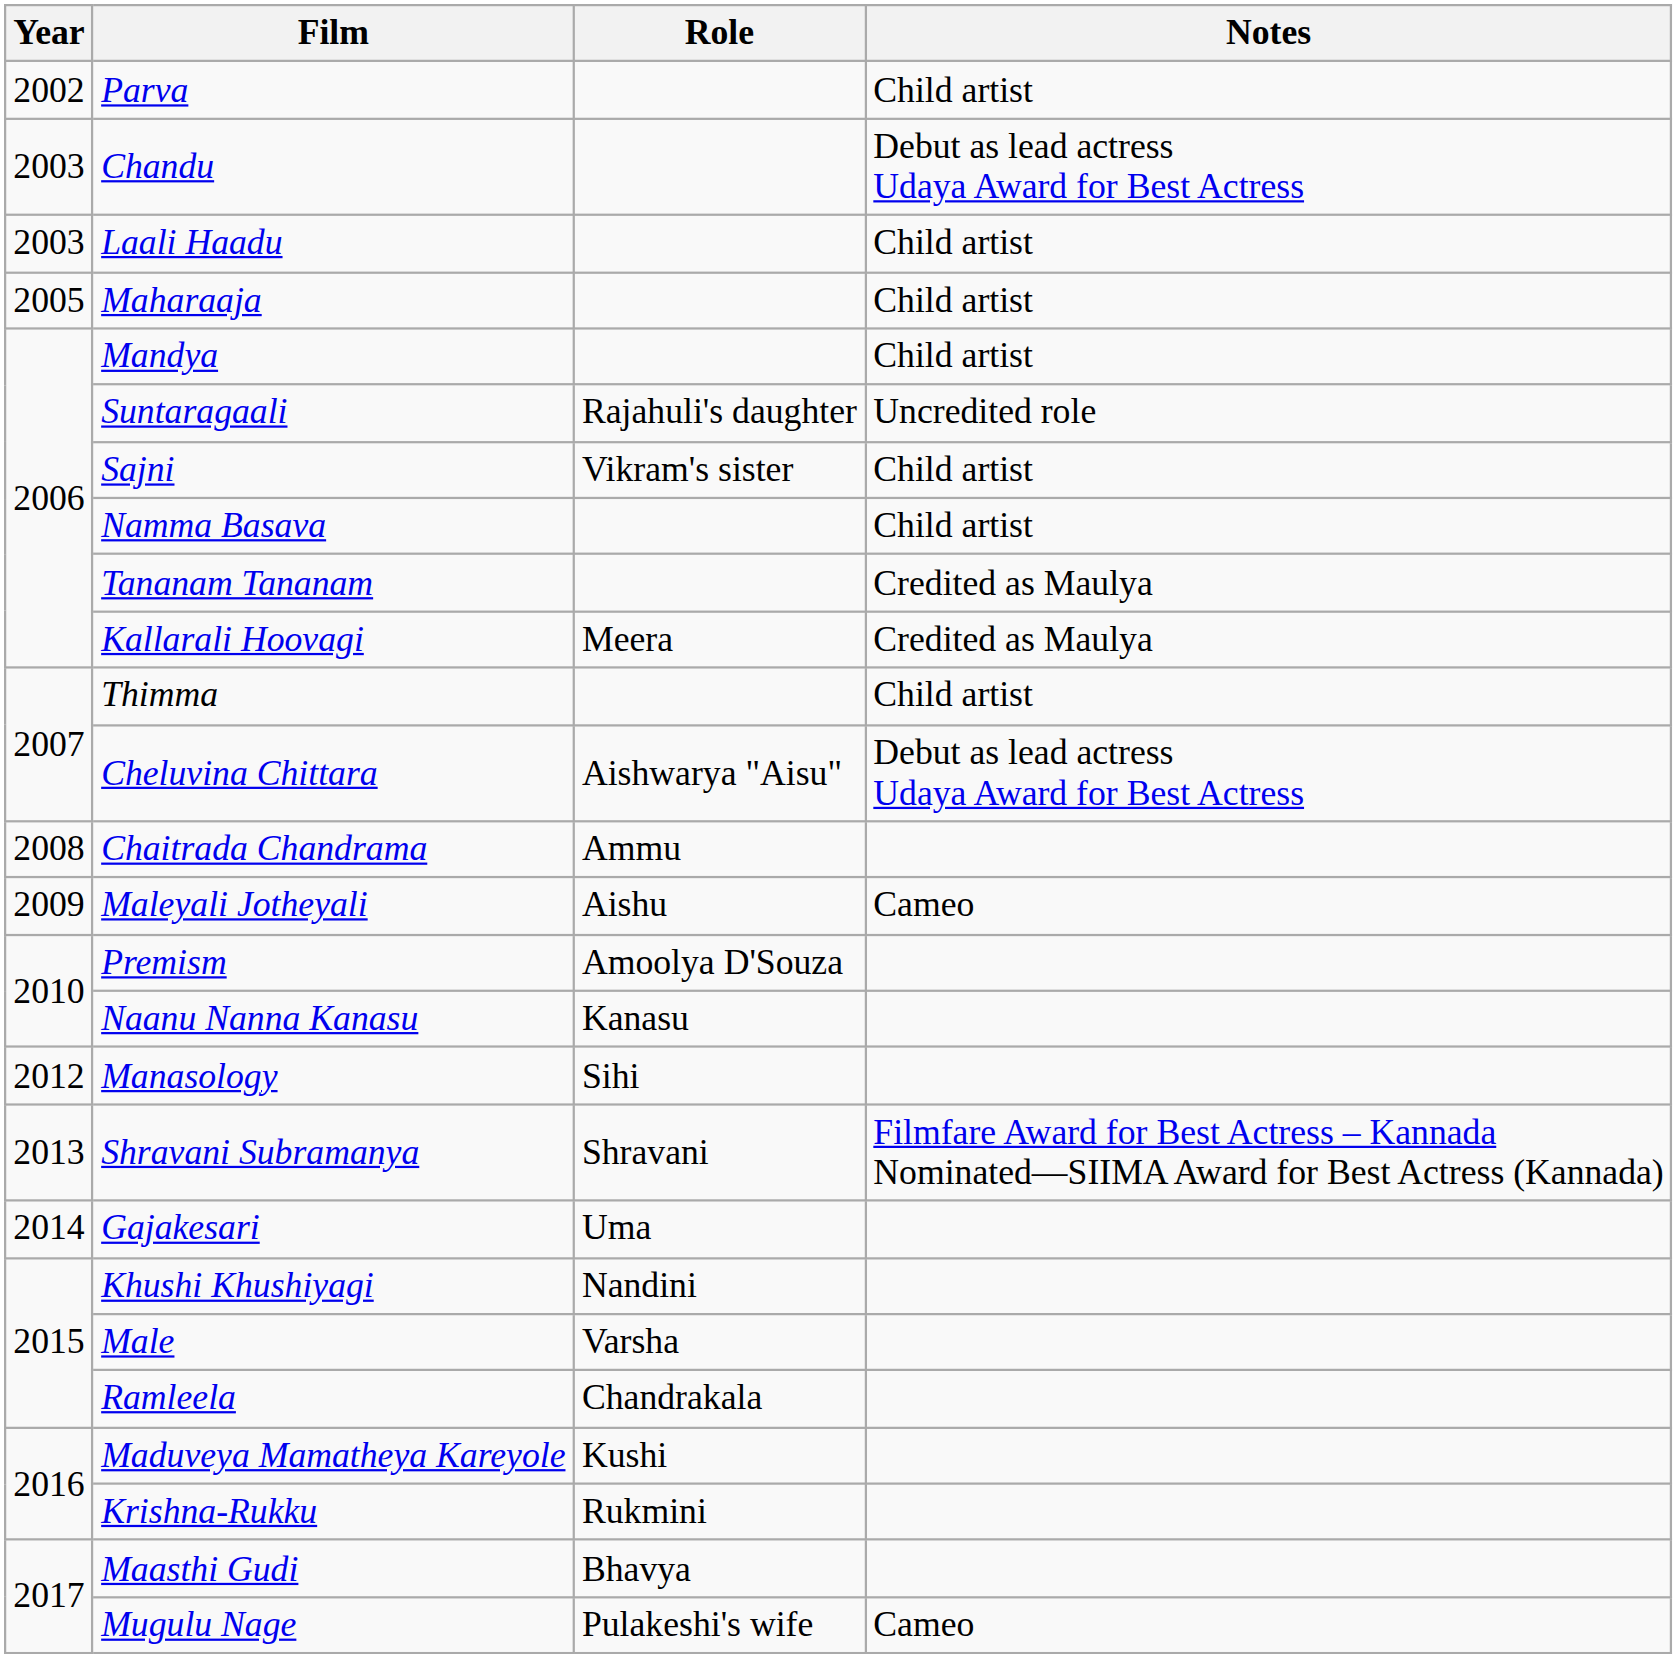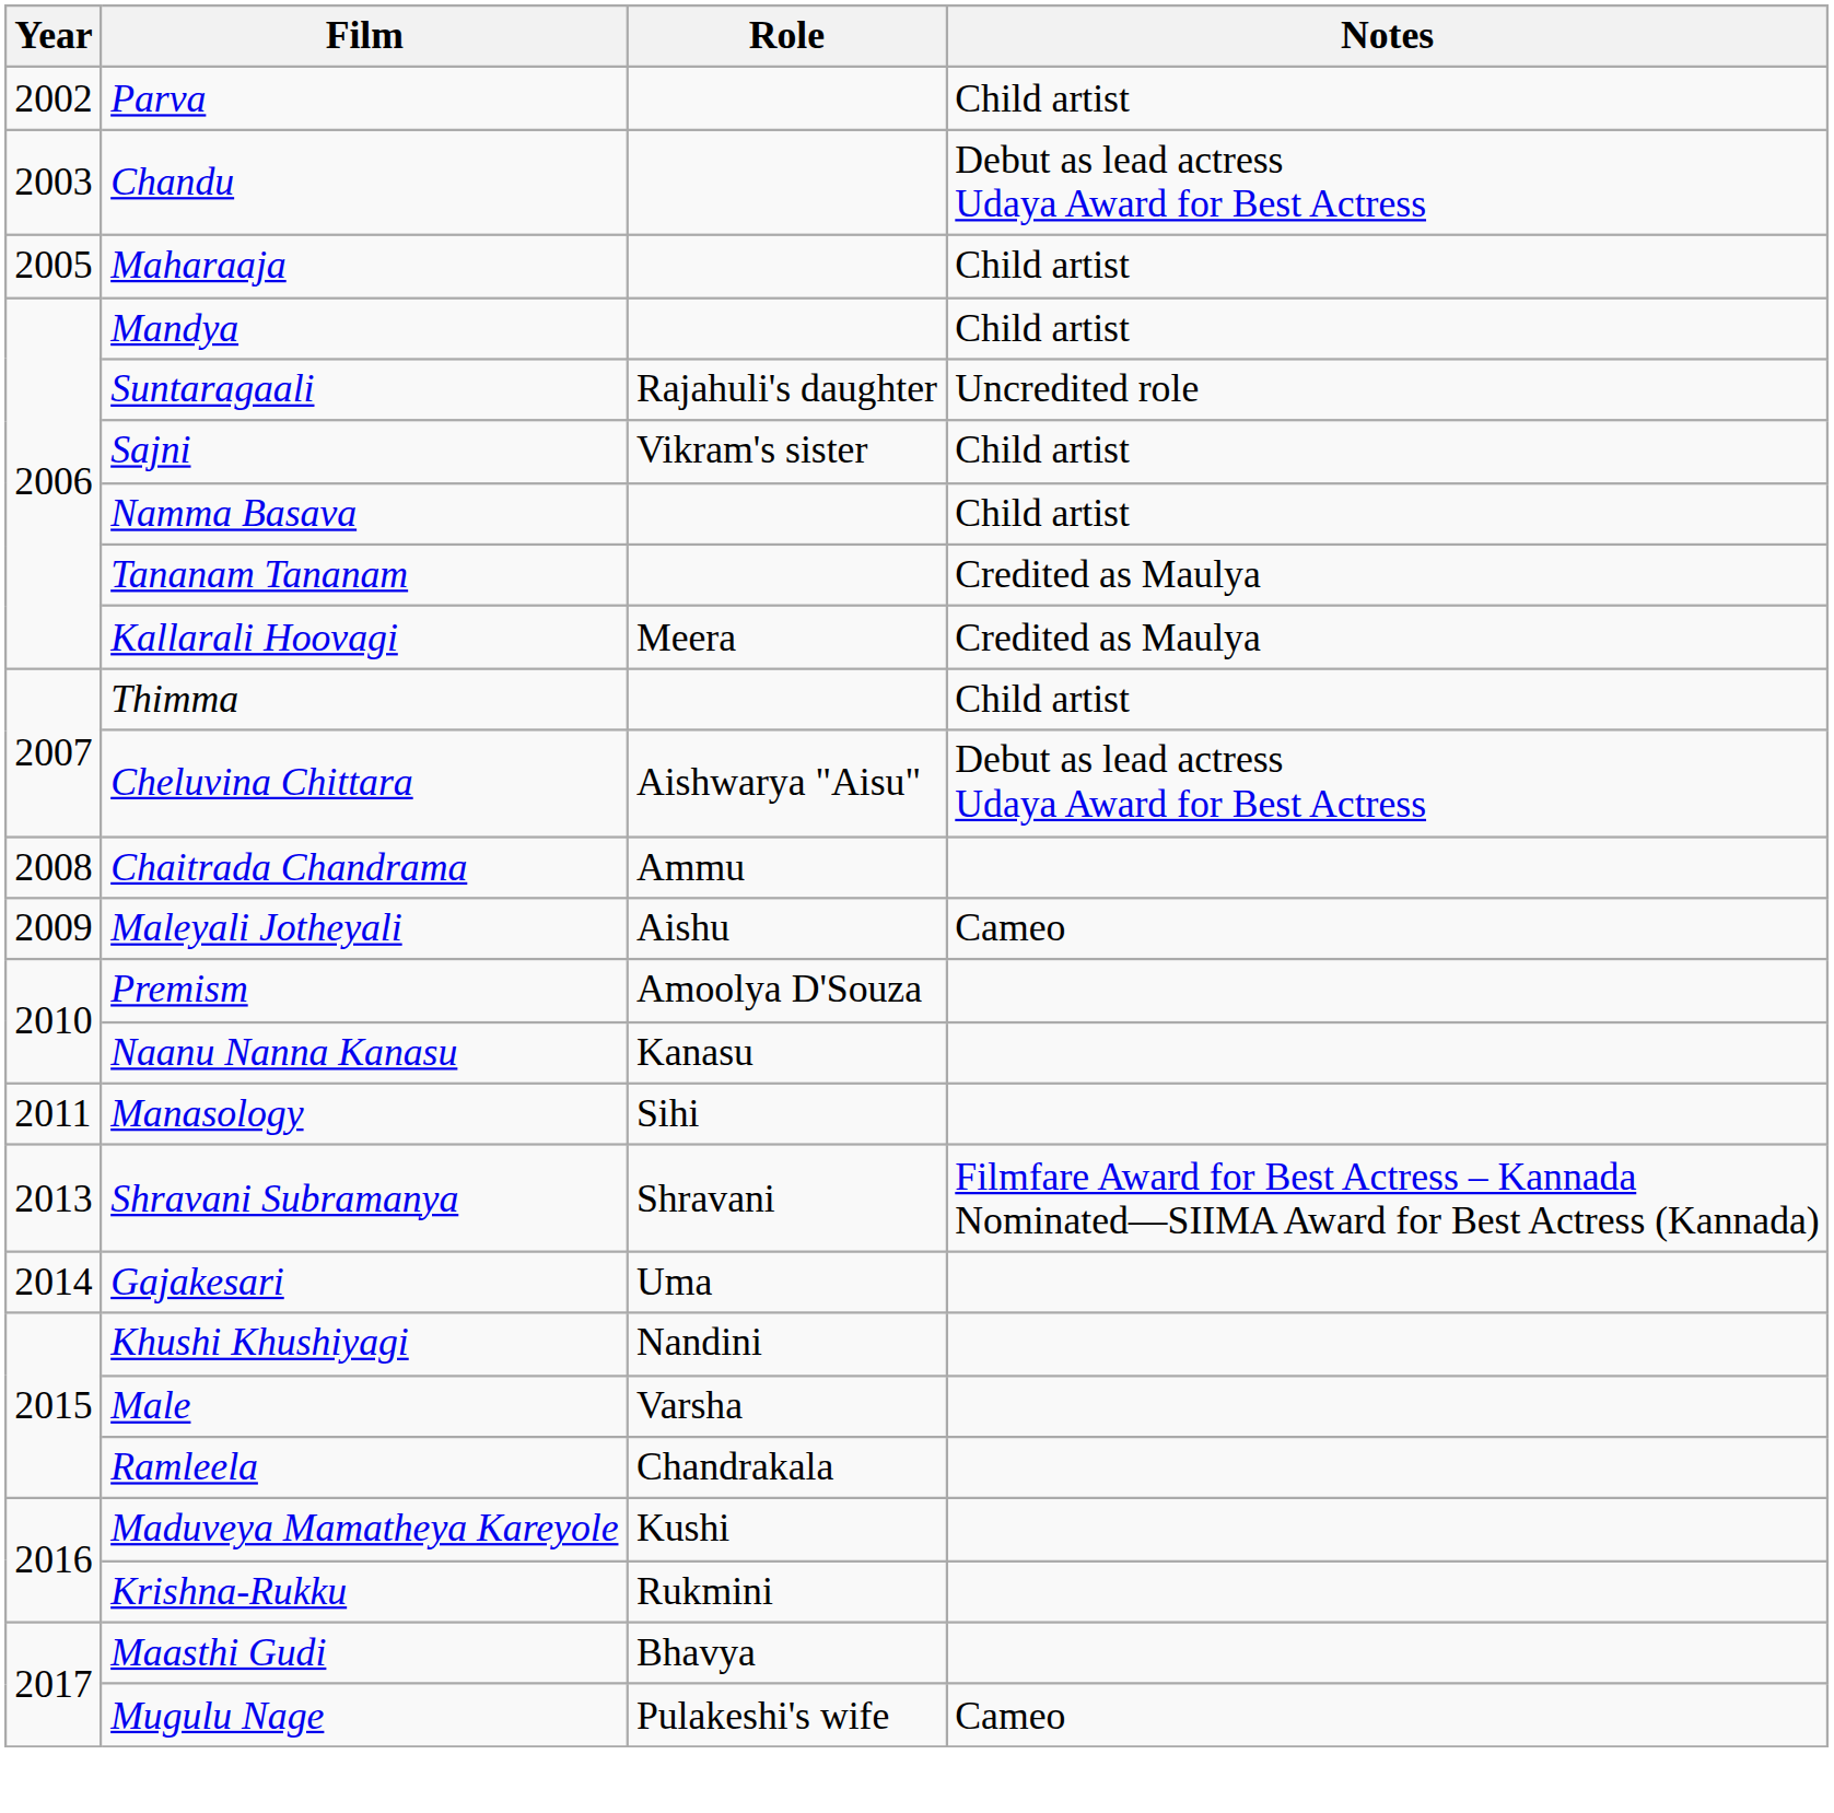 <table class="wikitable sortable">
 <tr>
 <th>Year</th>
 <th>Film</th>
 <th>Role</th>
 <th>Notes</th>
 </tr>
 <tr>
 <td>2002</td>
 <td><em><a href='#'>Parva</a></em></td>
 <td></td>
 <td>Child artist</td>
 </tr>
 <tr>
 <td>2003</td>
 <td><em><a href='#'>Chandu</a></em></td>
 <td></td>
 <td>Debut as lead actress <br><a href='#'>Udaya Award for Best Actress</a></td>
-</tr>
-<tr>
-<td>2003</td>
-<td><em><a href='#'>Laali Haadu</a></em></td>
-<td></td>
-<td>Child artist</td>
 </tr>
 <tr>
 <td>2005</td>
 <td><em><a href='#'>Maharaaja</a></em></td>
 <td></td>
 <td>Child artist</td>
 </tr>
 <tr>
 <td rowspan="6">2006</td>
 <td><em><a href='#'>Mandya</a></em></td>
 <td></td>
 <td>Child artist</td>
 </tr>
 <tr>
 <td><em><a href='#'>Suntaragaali</a></em></td>
 <td>Rajahuli's daughter</td>
 <td>Uncredited role</td>
 </tr>
 <tr>
 <td><em><a href='#'>Sajni</a></em></td>
 <td>Vikram's sister</td>
 <td>Child artist</td>
 </tr>
 <tr>
 <td><em><a href='#'>Namma Basava</a></em></td>
 <td></td>
 <td>Child artist</td>
 </tr>
 <tr>
 <td><em><a href='#'>Tananam Tananam</a></em></td>
 <td></td>
 <td>Credited as Maulya</td>
 </tr>
 <tr>
 <td><em><a href='#'>Kallarali Hoovagi</a></em></td>
 <td>Meera</td>
 <td>Credited as Maulya</td>
 </tr>
 <tr>
 <td rowspan="2">2007</td>
 <td><em>Thimma</em></td>
 <td></td>
 <td>Child artist</td>
 </tr>
 <tr>
 <td><em><a href='#'>Cheluvina Chittara</a></em></td>
 <td>Aishwarya "Aisu"</td>
 <td>Debut as lead actress <br><a href='#'>Udaya Award for Best Actress</a></td>
 </tr>
 <tr>
 <td>2008</td>
 <td><em><a href='#'>Chaitrada Chandrama</a></em></td>
 <td>Ammu</td>
 <td></td>
 </tr>
 <tr>
 <td>2009</td>
 <td><em><a href='#'>Maleyali Jotheyali</a></em></td>
 <td>Aishu</td>
 <td>Cameo</td>
 </tr>
 <tr>
 <td rowspan="2">2010</td>
 <td><em><a href='#'>Premism</a></em></td>
 <td>Amoolya D'Souza</td>
 <td></td>
 </tr>
 <tr>
 <td><em><a href='#'>Naanu Nanna Kanasu</a></em></td>
 <td>Kanasu</td>
 <td></td>
 </tr>
 <tr>
-<td>2012</td>
+<td>2011</td>
 <td><em><a href='#'>Manasology</a></em></td>
 <td>Sihi</td>
 <td></td>
 </tr>
 <tr>
 <td>2013</td>
 <td><em><a href='#'>Shravani Subramanya</a></em></td>
 <td>Shravani</td>
 <td><a href='#'>Filmfare Award for Best Actress – Kannada</a><br>Nominated—SIIMA Award for Best Actress (Kannada)</td>
 </tr>
 <tr>
 <td>2014</td>
 <td><em><a href='#'>Gajakesari</a></em></td>
 <td>Uma</td>
 <td></td>
 </tr>
 <tr>
 <td rowspan="3">2015</td>
 <td><em><a href='#'>Khushi Khushiyagi</a></em></td>
 <td>Nandini</td>
 <td></td>
 </tr>
 <tr>
 <td><em><a href='#'>Male</a></em></td>
 <td>Varsha</td>
 <td></td>
 </tr>
 <tr>
 <td><em><a href='#'>Ramleela</a></em></td>
 <td>Chandrakala</td>
 <td></td>
 </tr>
 <tr>
 <td rowspan="2">2016</td>
 <td><em><a href='#'>Maduveya Mamatheya Kareyole</a></em></td>
 <td>Kushi</td>
 <td></td>
 </tr>
 <tr>
 <td><em><a href='#'>Krishna-Rukku</a></em></td>
 <td>Rukmini</td>
 <td></td>
 </tr>
 <tr>
 <td rowspan="2">2017</td>
 <td><em><a href='#'>Maasthi Gudi</a></em></td>
 <td>Bhavya</td>
 <td></td>
 </tr>
 <tr>
 <td><em><a href='#'>Mugulu Nage</a></em></td>
 <td>Pulakeshi's wife</td>
 <td>Cameo</td>
 </tr>
 </table>
